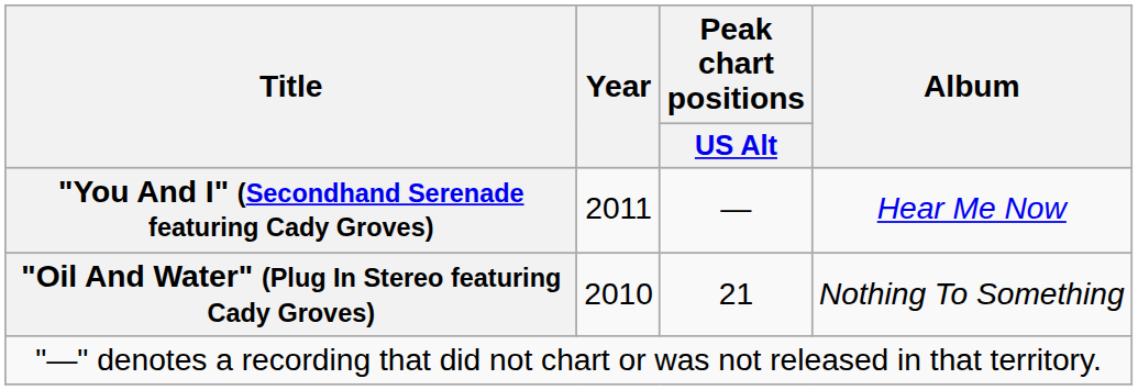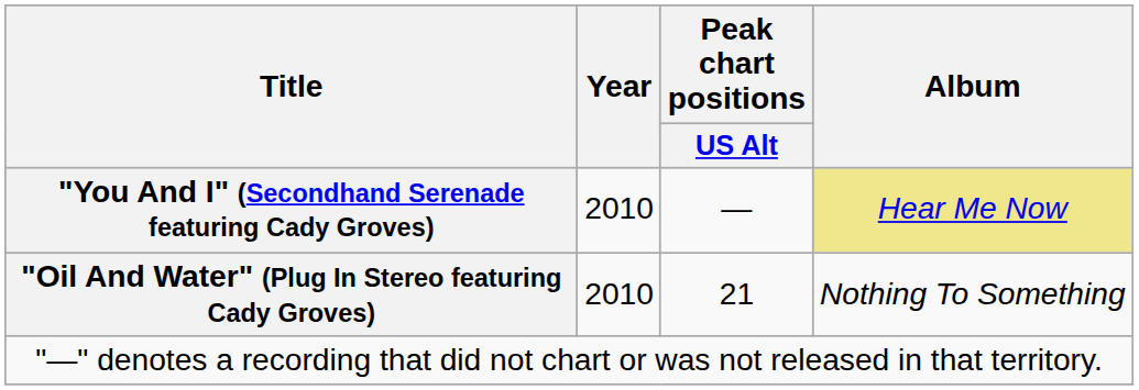 <table class="wikitable plainrowheaders" style="text-align:center;" border="1">
 <tr>
 <th rowspan="2" scope="col" style="width:18em;">Title</th>
 <th rowspan="2" scope="col">Year</th>
 <th>Peak chart positions</th>
 <th rowspan="2" scope="col">Album</th>
 </tr>
 <tr>
 <th scope="col" style="width:3em;font-size:90%;"><a href='#'>US Alt</a><br></th>
 </tr>
 <tr>
 <th scope="row">"You And I" <small>(<a href='#'>Secondhand Serenade</a> featuring Cady Groves)</small></th>
-<td>2011</td>
+<td>2010</td>
 <td>—</td>
-<td><a href='#'><em>Hear Me Now</em></a></td>
+<td style="background: khaki;"><a href='#'><em>Hear Me Now</em></a></td>
 </tr>
 <tr>
 <th scope="row">"Oil And Water" <small>(Plug In Stereo featuring Cady Groves)</small></th>
 <td>2010</td>
 <td>21</td>
 <td><em>Nothing To Something</em></td>
 </tr>
 <tr>
 <td colspan="4">"—" denotes a recording that did not chart or was not released in that territory.</td>
 </tr>
 </table>
